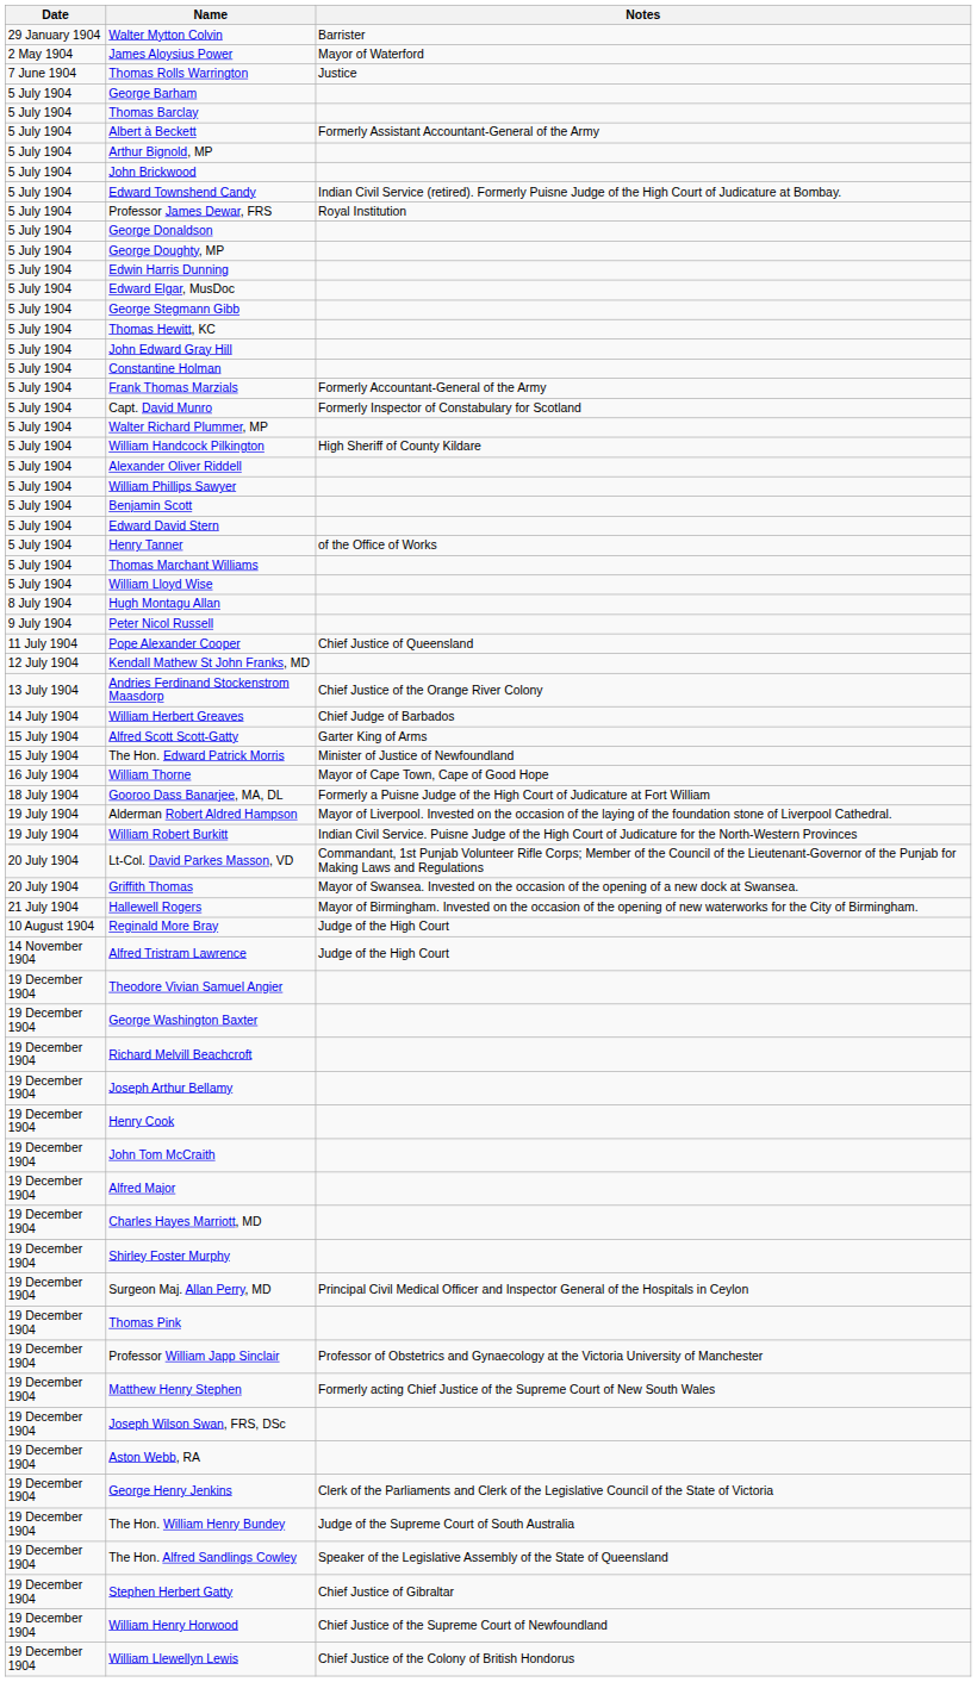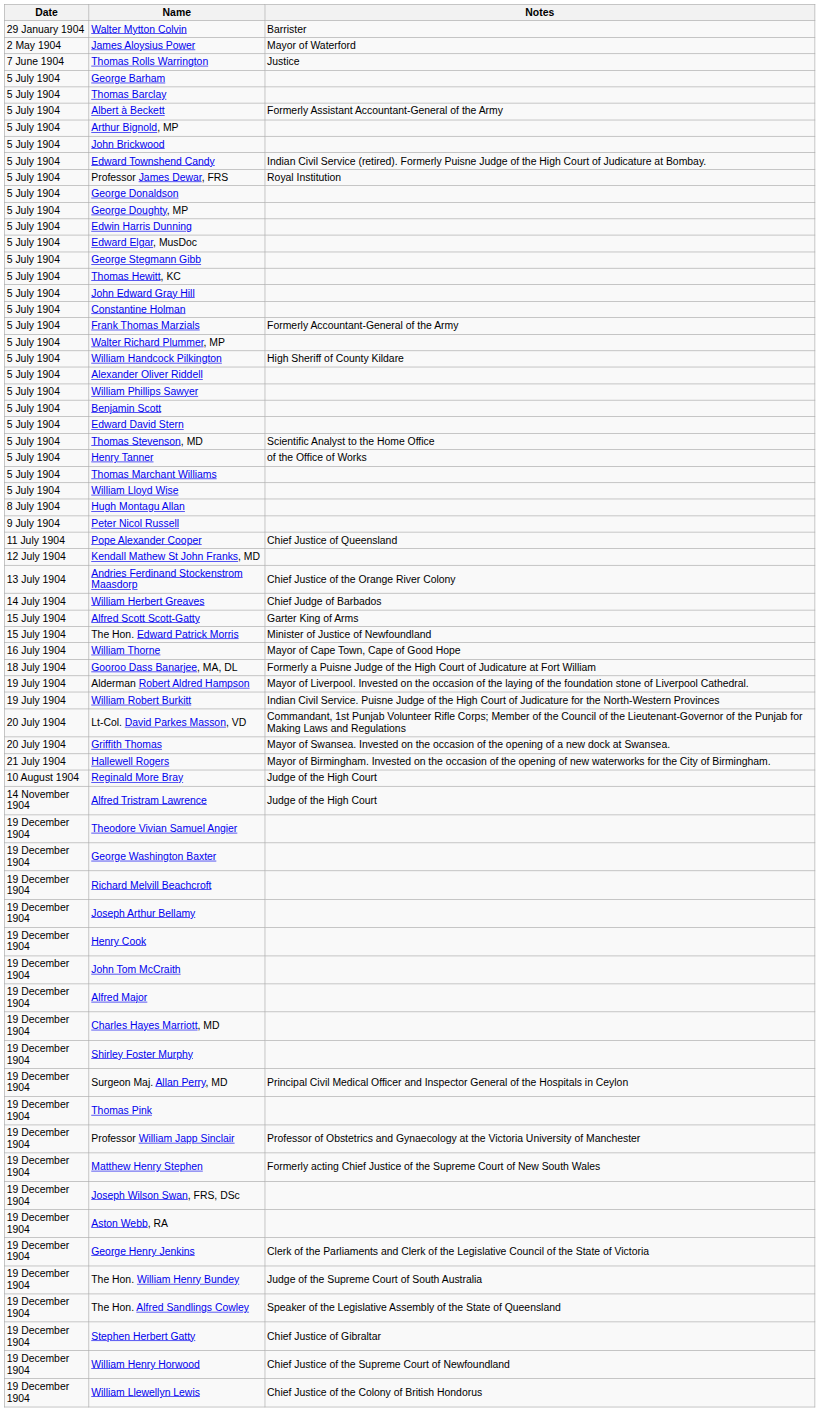 <table class="wikitable">
 <tr>
 <th>Date</th>
 <th>Name</th>
 <th>Notes</th>
 </tr>
 <tr>
 <td>29 January 1904</td>
 <td><a href='#'>Walter Mytton Colvin</a></td>
 <td>Barrister</td>
 </tr>
 <tr>
 <td>2 May 1904</td>
 <td><a href='#'>James Aloysius Power</a></td>
 <td>Mayor of Waterford</td>
 </tr>
 <tr>
 <td>7 June 1904</td>
 <td><a href='#'>Thomas Rolls Warrington</a></td>
 <td>Justice</td>
 </tr>
 <tr>
 <td>5 July 1904</td>
 <td><a href='#'>George Barham</a></td>
 <td></td>
 </tr>
 <tr>
 <td>5 July 1904</td>
 <td><a href='#'>Thomas Barclay</a></td>
 <td></td>
 </tr>
 <tr>
 <td>5 July 1904</td>
 <td><a href='#'>Albert à Beckett</a></td>
 <td>Formerly Assistant Accountant-General of the Army</td>
 </tr>
 <tr>
 <td>5 July 1904</td>
 <td><a href='#'>Arthur Bignold</a>, MP</td>
 <td></td>
 </tr>
 <tr>
 <td>5 July 1904</td>
 <td><a href='#'>John Brickwood</a></td>
 <td></td>
 </tr>
 <tr>
 <td>5 July 1904</td>
 <td><a href='#'>Edward Townshend Candy</a></td>
 <td>Indian Civil Service (retired). Formerly Puisne Judge of the High Court  of Judicature at Bombay.</td>
 </tr>
 <tr>
 <td>5 July 1904</td>
 <td>Professor <a href='#'>James Dewar</a>, FRS</td>
 <td>Royal Institution</td>
 </tr>
 <tr>
 <td>5 July 1904</td>
 <td><a href='#'>George Donaldson</a></td>
 <td></td>
 </tr>
 <tr>
 <td>5 July 1904</td>
 <td><a href='#'>George Doughty</a>, MP</td>
 <td></td>
 </tr>
 <tr>
 <td>5 July 1904</td>
 <td><a href='#'>Edwin Harris Dunning</a></td>
 <td></td>
 </tr>
 <tr>
 <td>5 July 1904</td>
 <td><a href='#'>Edward Elgar</a>, MusDoc</td>
 <td></td>
 </tr>
 <tr>
 <td>5 July 1904</td>
 <td><a href='#'>George Stegmann Gibb</a></td>
 <td></td>
 </tr>
 <tr>
 <td>5 July 1904</td>
 <td><a href='#'>Thomas Hewitt</a>, KC</td>
 <td></td>
 </tr>
 <tr>
 <td>5 July 1904</td>
 <td><a href='#'>John Edward Gray Hill</a></td>
 <td></td>
 </tr>
 <tr>
 <td>5 July 1904</td>
 <td><a href='#'>Constantine Holman</a></td>
 <td></td>
 </tr>
 <tr>
 <td>5 July 1904</td>
 <td><a href='#'>Frank Thomas Marzials</a></td>
 <td>Formerly Accountant-General of the Army</td>
 </tr>
 <tr>
 <td>5 July 1904</td>
-<td>Capt. <a href='#'>David Munro</a></td>
-<td>Formerly Inspector of Constabulary for Scotland</td>
-</tr>
-<tr>
-<td>5 July 1904</td>
 <td><a href='#'>Walter Richard Plummer</a>, MP</td>
 <td></td>
 </tr>
 <tr>
 <td>5 July 1904</td>
 <td><a href='#'>William Handcock Pilkington</a></td>
 <td>High Sheriff of County Kildare</td>
 </tr>
 <tr>
 <td>5 July 1904</td>
 <td><a href='#'>Alexander Oliver Riddell</a></td>
 <td></td>
 </tr>
 <tr>
 <td>5 July 1904</td>
 <td><a href='#'>William Phillips Sawyer</a></td>
 <td></td>
 </tr>
 <tr>
 <td>5 July 1904</td>
 <td><a href='#'>Benjamin Scott</a></td>
 <td></td>
 </tr>
 <tr>
 <td>5 July 1904</td>
 <td><a href='#'>Edward David Stern</a></td>
 <td></td>
+</tr>
+<tr>
+<td>5 July 1904</td>
+<td><a href='#'>Thomas Stevenson</a>, MD</td>
+<td>Scientific Analyst to the Home Office</td>
 </tr>
 <tr>
 <td>5 July 1904</td>
 <td><a href='#'>Henry Tanner</a></td>
 <td>of the Office of Works</td>
 </tr>
 <tr>
 <td>5 July 1904</td>
 <td><a href='#'>Thomas Marchant Williams</a></td>
 <td></td>
 </tr>
 <tr>
 <td>5 July 1904</td>
 <td><a href='#'>William Lloyd Wise</a></td>
 <td></td>
 </tr>
 <tr>
 <td>8 July 1904</td>
 <td><a href='#'>Hugh Montagu Allan</a></td>
 <td></td>
 </tr>
 <tr>
 <td>9 July 1904</td>
 <td><a href='#'>Peter Nicol Russell</a></td>
 <td></td>
 </tr>
 <tr>
 <td>11 July 1904</td>
 <td><a href='#'>Pope Alexander Cooper</a></td>
 <td>Chief Justice of Queensland</td>
 </tr>
 <tr>
 <td>12 July 1904</td>
 <td><a href='#'>Kendall Mathew St John Franks</a>, MD</td>
 <td></td>
 </tr>
 <tr>
 <td>13 July 1904</td>
 <td><a href='#'>Andries Ferdinand Stockenstrom Maasdorp</a></td>
 <td>Chief Justice of the Orange River Colony</td>
 </tr>
 <tr>
 <td>14 July 1904</td>
 <td><a href='#'>William Herbert Greaves</a></td>
 <td>Chief Judge of Barbados</td>
 </tr>
 <tr>
 <td>15 July 1904</td>
 <td><a href='#'>Alfred Scott Scott-Gatty</a></td>
 <td>Garter King of Arms</td>
 </tr>
 <tr>
 <td>15 July 1904</td>
 <td>The Hon. <a href='#'>Edward Patrick Morris</a></td>
 <td>Minister of Justice of Newfoundland</td>
 </tr>
 <tr>
 <td>16 July 1904</td>
 <td><a href='#'>William Thorne</a></td>
 <td>Mayor of Cape Town, Cape of Good Hope</td>
 </tr>
 <tr>
 <td>18 July 1904</td>
 <td><a href='#'>Gooroo Dass Banarjee</a>, MA, DL</td>
 <td>Formerly a Puisne Judge of the High Court of Judicature at Fort William</td>
 </tr>
 <tr>
 <td>19 July 1904</td>
 <td>Alderman <a href='#'>Robert Aldred Hampson</a></td>
 <td>Mayor of Liverpool. Invested on the occasion of the laying of the  foundation stone of Liverpool Cathedral.</td>
 </tr>
 <tr>
 <td>19 July 1904</td>
 <td><a href='#'>William Robert Burkitt</a></td>
 <td>Indian Civil Service. Puisne Judge of the High Court of Judicature for  the North-Western Provinces</td>
 </tr>
 <tr>
 <td>20 July 1904</td>
 <td>Lt-Col. <a href='#'>David Parkes Masson</a>, VD</td>
 <td>Commandant, 1st Punjab Volunteer Rifle Corps; Member of the Council of  the Lieutenant-Governor of the Punjab for Making Laws and Regulations</td>
 </tr>
 <tr>
 <td>20 July 1904</td>
 <td><a href='#'>Griffith Thomas</a></td>
 <td>Mayor of Swansea. Invested on the occasion of the opening of a new dock  at Swansea.</td>
 </tr>
 <tr>
 <td>21 July 1904</td>
 <td><a href='#'>Hallewell Rogers</a></td>
 <td>Mayor of Birmingham. Invested on the occasion of the opening of new  waterworks for the City of Birmingham.</td>
 </tr>
 <tr>
 <td>10 August 1904</td>
 <td><a href='#'>Reginald More Bray</a></td>
 <td>Judge of the High Court</td>
 </tr>
 <tr>
 <td>14 November 1904</td>
 <td><a href='#'>Alfred Tristram Lawrence</a></td>
 <td>Judge of the High Court</td>
 </tr>
 <tr>
 <td>19 December 1904</td>
 <td><a href='#'>Theodore Vivian Samuel Angier</a></td>
 <td></td>
 </tr>
 <tr>
 <td>19 December 1904</td>
 <td><a href='#'>George Washington Baxter</a></td>
 <td></td>
 </tr>
 <tr>
 <td>19 December 1904</td>
 <td><a href='#'>Richard Melvill Beachcroft</a></td>
 <td></td>
 </tr>
 <tr>
 <td>19 December 1904</td>
 <td><a href='#'>Joseph Arthur Bellamy</a></td>
 <td></td>
 </tr>
 <tr>
 <td>19 December 1904</td>
 <td><a href='#'>Henry Cook</a></td>
 <td></td>
 </tr>
 <tr>
 <td>19 December 1904</td>
 <td><a href='#'>John Tom McCraith</a></td>
 <td></td>
 </tr>
 <tr>
 <td>19 December 1904</td>
 <td><a href='#'>Alfred Major</a></td>
 <td></td>
 </tr>
 <tr>
 <td>19 December 1904</td>
 <td><a href='#'>Charles Hayes Marriott</a>, MD</td>
 <td></td>
 </tr>
 <tr>
 <td>19 December 1904</td>
 <td><a href='#'>Shirley Foster Murphy</a></td>
 <td></td>
 </tr>
 <tr>
 <td>19 December 1904</td>
 <td>Surgeon Maj. <a href='#'>Allan Perry</a>, MD</td>
 <td>Principal Civil Medical Officer and Inspector General of the Hospitals in  Ceylon</td>
 </tr>
 <tr>
 <td>19 December 1904</td>
 <td><a href='#'>Thomas Pink</a></td>
 <td></td>
 </tr>
 <tr>
 <td>19 December 1904</td>
 <td>Professor <a href='#'>William Japp Sinclair</a></td>
 <td>Professor of Obstetrics and Gynaecology at the Victoria University of  Manchester</td>
 </tr>
 <tr>
 <td>19 December 1904</td>
 <td><a href='#'>Matthew Henry Stephen</a></td>
 <td>Formerly acting Chief Justice of the Supreme Court of New South Wales</td>
 </tr>
 <tr>
 <td>19 December 1904</td>
 <td><a href='#'>Joseph Wilson Swan</a>, FRS, DSc</td>
 <td></td>
 </tr>
 <tr>
 <td>19 December 1904</td>
 <td><a href='#'>Aston Webb</a>, RA</td>
 <td></td>
 </tr>
 <tr>
 <td>19 December 1904</td>
 <td><a href='#'>George Henry Jenkins</a></td>
 <td>Clerk of the Parliaments and Clerk of the Legislative Council of the  State of Victoria</td>
 </tr>
 <tr>
 <td>19 December 1904</td>
 <td>The Hon. <a href='#'>William Henry Bundey</a></td>
 <td>Judge of the Supreme Court of South Australia</td>
 </tr>
 <tr>
 <td>19 December 1904</td>
 <td>The Hon. <a href='#'>Alfred Sandlings Cowley</a></td>
 <td>Speaker of the Legislative Assembly of the State of Queensland</td>
 </tr>
 <tr>
 <td>19 December 1904</td>
 <td><a href='#'>Stephen Herbert Gatty</a></td>
 <td>Chief Justice of Gibraltar</td>
 </tr>
 <tr>
 <td>19 December 1904</td>
 <td><a href='#'>William Henry Horwood</a></td>
 <td>Chief Justice of the Supreme Court of Newfoundland</td>
 </tr>
 <tr>
 <td>19 December 1904</td>
 <td><a href='#'>William Llewellyn Lewis</a></td>
 <td>Chief Justice of the Colony of British Hondorus</td>
 </tr>
 </table>
